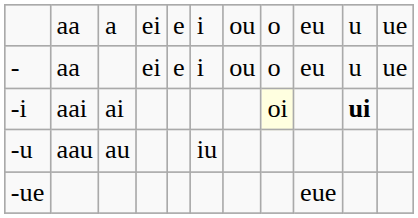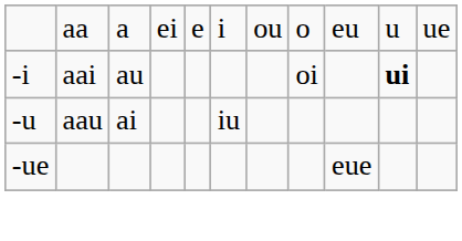 <table class="wikitable">
 <tr>
 <td></td>
 <td>aa</td>
 <td>a</td>
 <td>ei</td>
 <td>e</td>
 <td>i</td>
 <td>ou</td>
 <td>o</td>
 <td>eu</td>
 <td>u</td>
 <td>ue</td>
 </tr>
 <tr>
-<td>-</td>
-<td>aa</td>
-<td></td>
-<td>ei</td>
-<td>e</td>
-<td>i</td>
-<td>ou</td>
-<td>o</td>
-<td>eu</td>
-<td>u</td>
-<td>ue</td>
-</tr>
-<tr>
 <td>-i</td>
 <td>aai</td>
-<td>ai</td>
+<td>au</td>
 <td></td>
 <td></td>
 <td></td>
 <td></td>
-<td style="background: lightyellow;">oi</td>
+<td>oi</td>
 <td></td>
 <td><strong>ui</strong></td>
 <td></td>
 </tr>
 <tr>
 <td>-u</td>
 <td>aau</td>
-<td>au</td>
+<td>ai</td>
 <td></td>
 <td></td>
 <td>iu</td>
 <td></td>
 <td></td>
 <td></td>
 <td></td>
 <td></td>
 </tr>
 <tr>
 <td>-ue</td>
 <td></td>
 <td></td>
 <td></td>
 <td></td>
 <td></td>
 <td></td>
 <td></td>
 <td>eue</td>
 <td></td>
 <td></td>
 </tr>
 </table>
